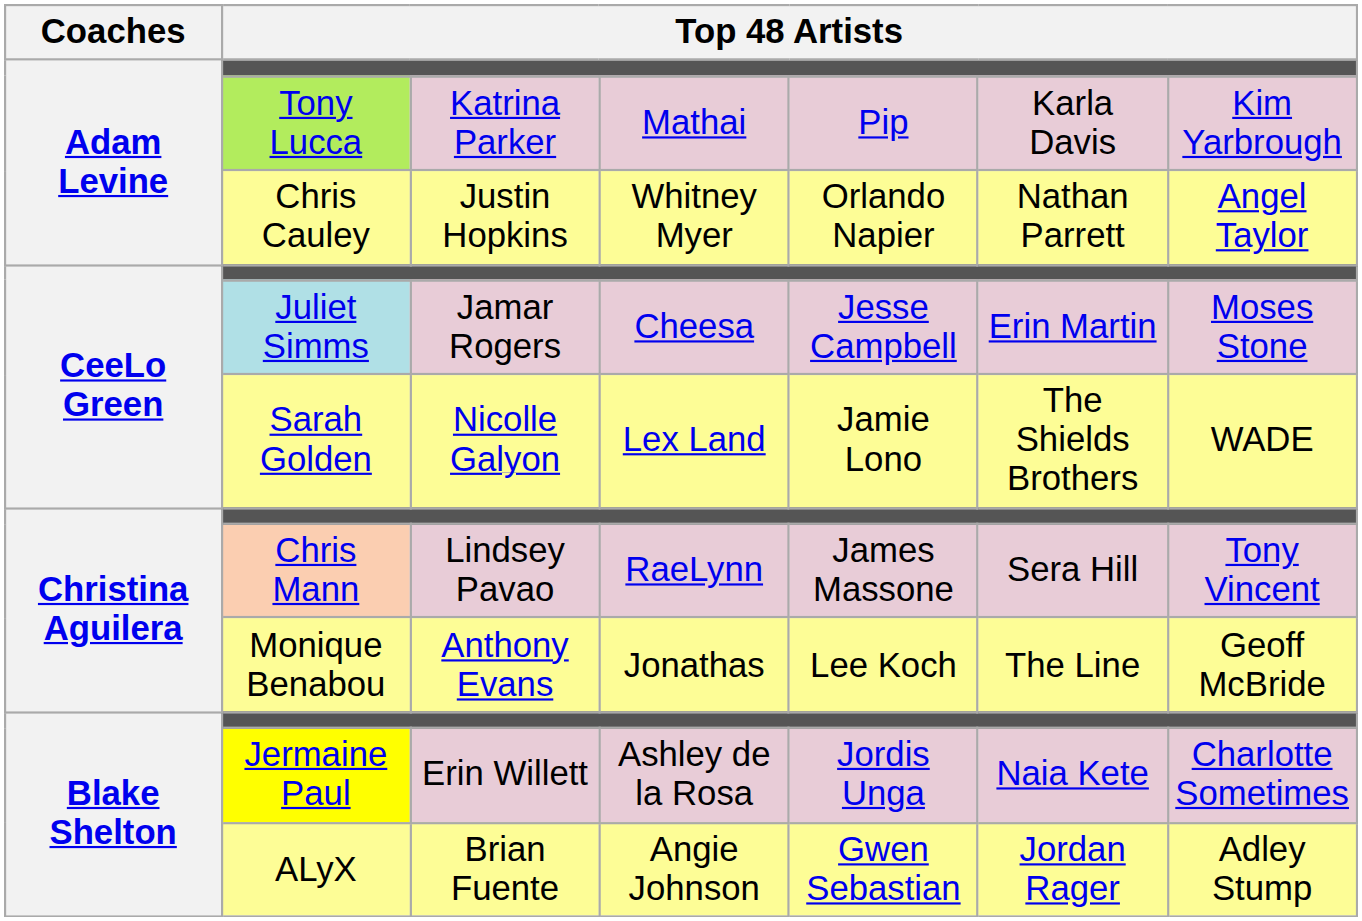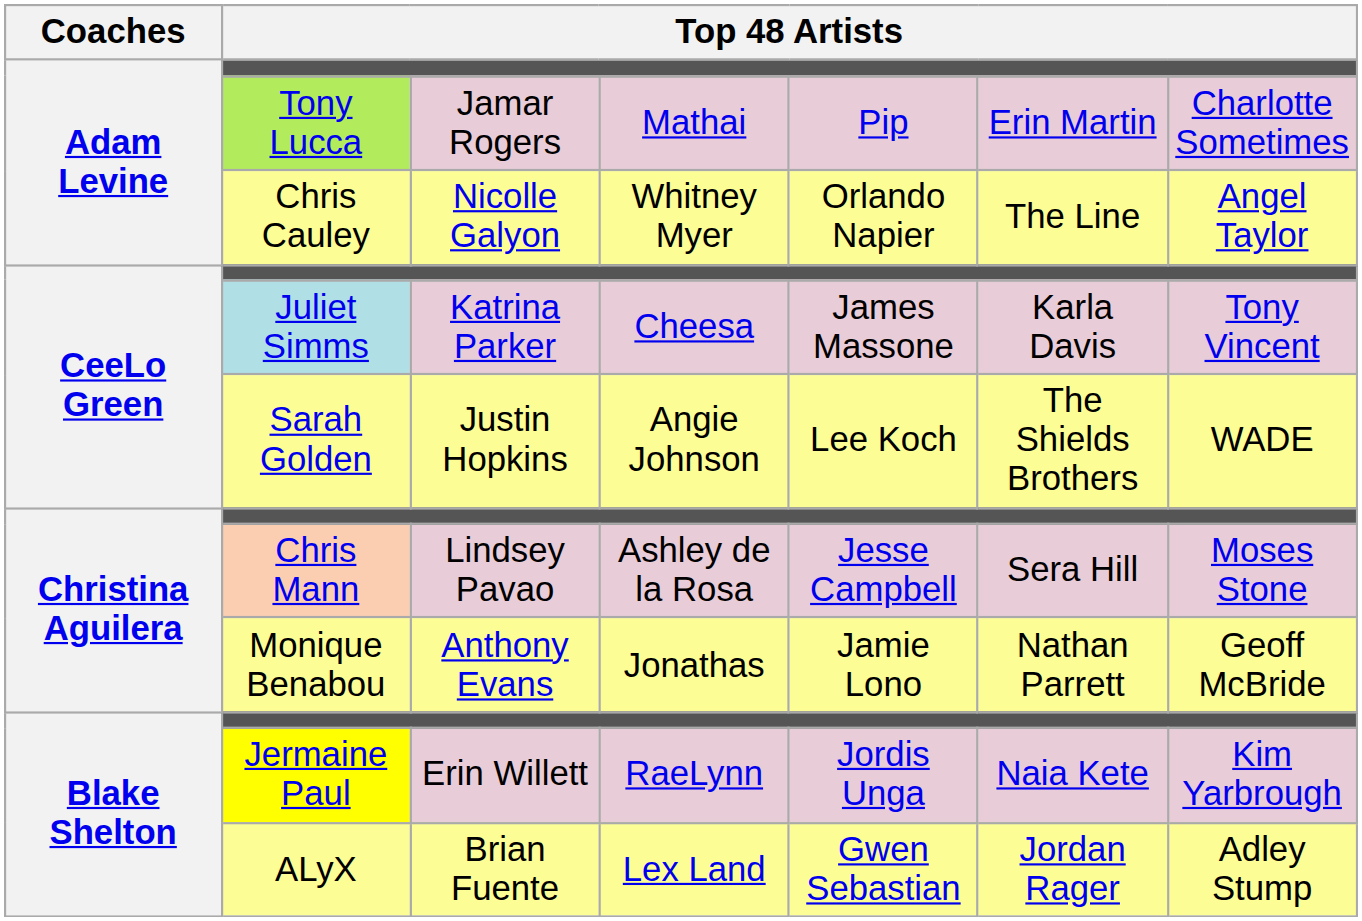 <table class="wikitable" style="text-align:center; width:100%;">
 <tr>
 <th scope="col" style="width:16%;">Coaches</th>
 <th scope="col" style="width:84%;" colspan="10">Top 48 Artists</th>
 </tr>
 <tr>
 <th rowspan="3"><a href='#'>Adam Levine</a></th>
 <td colspan="6" style="background:#555;"></td>
 </tr>
 <tr>
 <td style="background:#B2EC5D; width:14%;"><a href='#'>Tony Lucca</a></td>
-<td style="background:#e8ccd7; width:14%;"><a href='#'>Katrina Parker</a></td>
+<td style="background:#E8CCD7">Jamar Rogers</td>
 <td style="background:#e8ccd7; width:14%;"><a href='#'>Mathai</a></td>
 <td style="background:#e8ccd7; width:14%;"><a href='#'>Pip</a></td>
-<td style="background:#e8ccd7; width:14%;">Karla Davis</td>
-<td style="background:#e8ccd7; width:14%;"><a href='#'>Kim Yarbrough</a></td>
+<td style="background:#E8CCD7"><a href='#'>Erin Martin</a></td>
+<td style="background:#E8CCD7"><a href='#'>Charlotte Sometimes</a></td>
 </tr>
 <tr>
 <td style="background:#FDFD96">Chris Cauley</td>
-<td style="background:#FDFD96">Justin Hopkins</td>
+<td style="background:#FDFD96"><a href='#'>Nicolle Galyon</a></td>
 <td style="background:#FDFD96">Whitney Myer</td>
 <td style="background:#FDFD96">Orlando Napier</td>
-<td style="background:#FDFD96">Nathan Parrett</td>
+<td style="background:#FDFD96">The Line</td>
 <td style="background:#FDFD96"><a href='#'>Angel Taylor</a></td>
 </tr>
 <tr>
 <th rowspan="3"><a href='#'>CeeLo Green</a></th>
 <td colspan="6" style="background:#555;"></td>
 </tr>
 <tr>
 <td style="background:#B0E0E6"><a href='#'>Juliet Simms</a></td>
-<td style="background:#E8CCD7">Jamar Rogers</td>
+<td style="background:#e8ccd7; width:14%;"><a href='#'>Katrina Parker</a></td>
 <td style="background:#E8CCD7"><a href='#'>Cheesa</a></td>
-<td style="background:#E8CCD7"><a href='#'>Jesse Campbell</a></td>
-<td style="background:#E8CCD7"><a href='#'>Erin Martin</a></td>
-<td style="background:#E8CCD7"><a href='#'>Moses Stone</a></td>
+<td style="background:#E8CCD7">James Massone</td>
+<td style="background:#e8ccd7; width:14%;">Karla Davis</td>
+<td style="background:#E8CCD7"><a href='#'>Tony Vincent</a></td>
 </tr>
 <tr>
 <td style="background:#FDFD96"><a href='#'>Sarah Golden</a></td>
-<td style="background:#FDFD96"><a href='#'>Nicolle Galyon</a></td>
-<td style="background:#FDFD96"><a href='#'>Lex Land</a></td>
-<td style="background:#FDFD96">Jamie Lono</td>
+<td style="background:#FDFD96">Justin Hopkins</td>
+<td style="background:#FDFD96">Angie Johnson</td>
+<td style="background:#FDFD96">Lee Koch</td>
 <td style="background:#FDFD96">The Shields Brothers</td>
 <td style="background:#FDFD96">WADE</td>
 </tr>
 <tr>
 <th rowspan="3"><a href='#'>Christina Aguilera</a></th>
 <td colspan="6" style="background:#555;"></td>
 </tr>
 <tr>
 <td style="background:#FBCEB1"><a href='#'>Chris Mann</a></td>
 <td style="background:#E8CCD7">Lindsey Pavao</td>
-<td style="background:#E8CCD7"><a href='#'>RaeLynn</a></td>
-<td style="background:#E8CCD7">James Massone</td>
+<td style="background:#E8CCD7">Ashley de la Rosa</td>
+<td style="background:#E8CCD7"><a href='#'>Jesse Campbell</a></td>
 <td style="background:#E8CCD7">Sera Hill</td>
-<td style="background:#E8CCD7"><a href='#'>Tony Vincent</a></td>
+<td style="background:#E8CCD7"><a href='#'>Moses Stone</a></td>
 </tr>
 <tr>
 <td style="background:#FDFD96">Monique Benabou</td>
 <td style="background:#FDFD96"><a href='#'>Anthony Evans</a></td>
 <td style="background:#FDFD96">Jonathas</td>
-<td style="background:#FDFD96">Lee Koch</td>
-<td style="background:#FDFD96">The Line</td>
+<td style="background:#FDFD96">Jamie Lono</td>
+<td style="background:#FDFD96">Nathan Parrett</td>
 <td style="background:#FDFD96">Geoff McBride</td>
 </tr>
 <tr>
 <th rowspan="3"><a href='#'>Blake Shelton</a></th>
 <td colspan="6" style="background:#555;"></td>
 </tr>
 <tr>
 <td style="background:yellow"><a href='#'>Jermaine Paul</a></td>
 <td style="background:#E8CCD7">Erin Willett</td>
-<td style="background:#E8CCD7">Ashley de la Rosa</td>
+<td style="background:#E8CCD7"><a href='#'>RaeLynn</a></td>
 <td style="background:#E8CCD7"><a href='#'>Jordis Unga</a></td>
 <td style="background:#E8CCD7"><a href='#'>Naia Kete</a></td>
-<td style="background:#E8CCD7"><a href='#'>Charlotte Sometimes</a></td>
+<td style="background:#e8ccd7; width:14%;"><a href='#'>Kim Yarbrough</a></td>
 </tr>
 <tr>
 <td style="background:#FDFD96">ALyX</td>
 <td style="background:#FDFD96">Brian Fuente</td>
-<td style="background:#FDFD96">Angie Johnson</td>
+<td style="background:#FDFD96"><a href='#'>Lex Land</a></td>
 <td style="background:#FDFD96"><a href='#'>Gwen Sebastian</a></td>
 <td style="background:#FDFD96"><a href='#'>Jordan Rager</a></td>
 <td style="background:#FDFD96">Adley Stump</td>
 </tr>
 </table>
